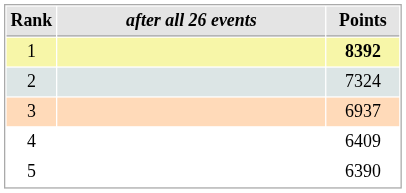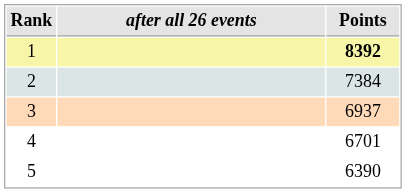 <table cellspacing="1" cellpadding="3" style="border:1px solid #AAAAAA;font-size:86%">
 <tr style="background-color: #E4E4E4;">
 <th style="border-bottom:1px solid #AAAAAA; width: 10px;">Rank</th>
 <th style="border-bottom:1px solid #AAAAAA; width: 200px;"><em>after all 26 events</em></th>
 <th style="border-bottom:1px solid #AAAAAA; width: 50px;">Points</th>
 </tr>
 <tr style="background:#f7f6a8;">
 <td align=center>1</td>
 <td><strong></strong></td>
 <td align=center><strong>8392</strong></td>
 </tr>
 <tr style="background:#dce5e5;">
 <td align=center>2</td>
 <td></td>
-<td align=center>7324</td>
+<td align=center>7384</td>
 </tr>
 <tr style="background:#ffdab9;">
 <td align=center>3</td>
 <td></td>
 <td align=center>6937</td>
 </tr>
 <tr>
 <td align=center>4</td>
 <td></td>
-<td align=center>6409</td>
+<td align=center>6701</td>
 </tr>
 <tr>
 <td align=center>5</td>
 <td></td>
 <td align=center>6390</td>
 </tr>
 </table>
